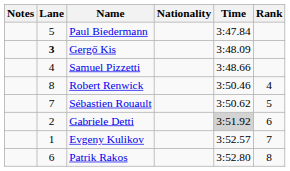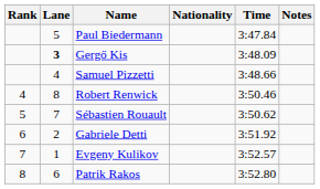 <table class="wikitable sortable" style="text-align:center">
 <tr>
-<th>Notes</th>
+<th>Rank</th>
 <th>Lane</th>
 <th>Name</th>
 <th>Nationality</th>
 <th>Time</th>
-<th>Rank</th>
+<th>Notes</th>
 </tr>
 <tr>
 <td></td>
 <td>5</td>
 <td align=left><a href='#'>Paul Biedermann</a></td>
 <td align=left></td>
 <td>3:47.84</td>
 <td></td>
 </tr>
 <tr>
 <td></td>
 <td><strong>3</strong></td>
 <td align=left><a href='#'>Gergő Kis</a></td>
 <td align=left></td>
 <td>3:48.09</td>
 <td></td>
 </tr>
 <tr>
 <td></td>
 <td>4</td>
 <td align=left><a href='#'>Samuel Pizzetti</a></td>
 <td align=left></td>
 <td>3:48.66</td>
 <td></td>
 </tr>
 <tr>
-<td></td>
+<td>4</td>
 <td>8</td>
 <td align=left><a href='#'>Robert Renwick</a></td>
 <td align=left></td>
 <td>3:50.46</td>
-<td>4</td>
+<td></td>
 </tr>
 <tr>
-<td></td>
+<td>5</td>
 <td>7</td>
 <td align=left><a href='#'>Sébastien Rouault</a></td>
 <td align=left></td>
 <td>3:50.62</td>
-<td>5</td>
+<td></td>
 </tr>
 <tr>
-<td></td>
+<td>6</td>
 <td>2</td>
 <td align=left><a href='#'>Gabriele Detti</a></td>
 <td align=left></td>
-<td style="background: lightgrey;">3:51.92</td>
-<td>6</td>
+<td>3:51.92</td>
+<td></td>
 </tr>
 <tr>
-<td></td>
+<td>7</td>
 <td>1</td>
 <td align=left><a href='#'>Evgeny Kulikov</a></td>
 <td align=left></td>
 <td>3:52.57</td>
-<td>7</td>
+<td></td>
 </tr>
 <tr>
-<td></td>
+<td>8</td>
 <td>6</td>
 <td align=left><a href='#'>Patrik Rakos</a></td>
 <td align=left></td>
 <td>3:52.80</td>
-<td>8</td>
+<td></td>
 </tr>
 </table>
